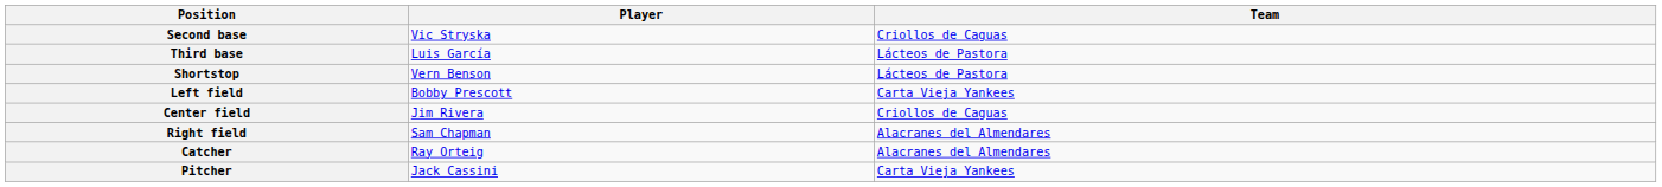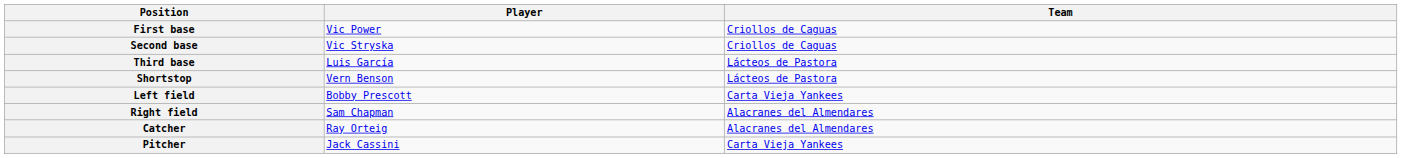 <table class="wikitable plainrowheaders" style="border-collapse:collapse; width:90%">
 <tr>
 <th>Position</th>
 <th>Player</th>
 <th>Team</th>
+</tr>
+<tr>
+<th scope="row"><strong>First base</strong></th>
+<td> <a href='#'>Vic Power</a></td>
+<td> <a href='#'>Criollos de Caguas</a></td>
 </tr>
 <tr>
 <th scope="row"><strong>Second base</strong></th>
 <td> <a href='#'>Vic Stryska</a></td>
 <td> <a href='#'>Criollos de Caguas</a></td>
 </tr>
 <tr>
 <th scope="row"><strong>Third base</strong></th>
 <td> <a href='#'>Luis García</a></td>
 <td> <a href='#'>Lácteos de Pastora</a></td>
 </tr>
 <tr>
 <th scope="row"><strong>Shortstop</strong></th>
 <td> <a href='#'>Vern Benson</a></td>
 <td> <a href='#'>Lácteos de Pastora</a></td>
 </tr>
 <tr>
 <th scope="row"><strong>Left field</strong></th>
 <td> <a href='#'>Bobby Prescott</a></td>
 <td> <a href='#'>Carta Vieja Yankees</a></td>
 </tr>
 <tr>
-<th scope="row"><strong>Center field</strong></th>
-<td> <a href='#'>Jim Rivera</a></td>
-<td> <a href='#'>Criollos de Caguas</a></td>
-</tr>
-<tr>
 <th scope="row"><strong>Right field</strong></th>
 <td> <a href='#'>Sam Chapman</a></td>
 <td> <a href='#'>Alacranes del Almendares</a></td>
 </tr>
 <tr>
 <th scope="row"><strong>Catcher</strong></th>
 <td> <a href='#'>Ray Orteig</a></td>
 <td> <a href='#'>Alacranes del Almendares</a></td>
 </tr>
 <tr>
 <th scope="row"><strong>Pitcher</strong></th>
 <td> <a href='#'>Jack Cassini</a></td>
 <td> <a href='#'>Carta Vieja Yankees</a></td>
 </tr>
 </table>
